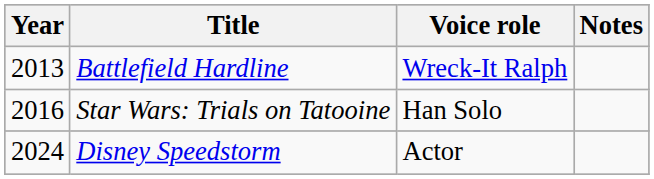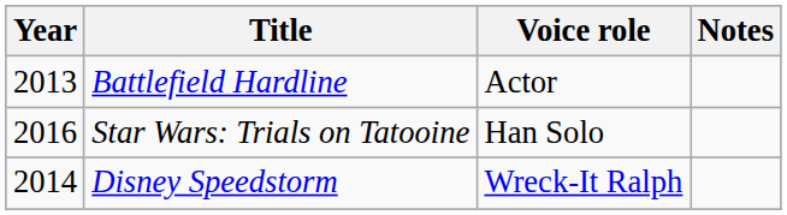 <table class="wikitable sortable">
 <tr>
 <th>Year</th>
 <th>Title</th>
 <th>Voice role</th>
 <th>Notes</th>
 </tr>
 <tr>
 <td>2013</td>
 <td><em><a href='#'>Battlefield Hardline</a></em></td>
-<td><a href='#'>Wreck-It Ralph</a></td>
+<td>Actor</td>
 <td></td>
 </tr>
 <tr>
 <td>2016</td>
 <td><em>Star Wars: Trials on Tatooine</em></td>
 <td>Han Solo</td>
 <td></td>
 </tr>
 <tr>
-<td>2024</td>
+<td>2014</td>
 <td><em><a href='#'>Disney Speedstorm</a></em></td>
-<td>Actor</td>
+<td><a href='#'>Wreck-It Ralph</a></td>
 <td></td>
 </tr>
 </table>
